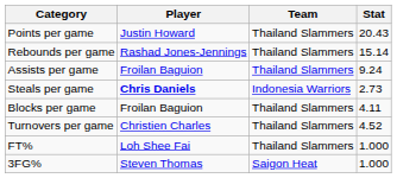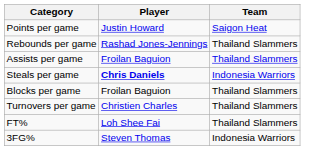 <table class=wikitable>
 <tr>
 <th>Category</th>
 <th>Player</th>
 <th>Team</th>
-<th>Stat</th>
 </tr>
 <tr>
 <td>Points per game</td>
 <td><a href='#'>Justin Howard</a></td>
-<td>Thailand Slammers</td>
-<td>20.43</td>
+<td><a href='#'>Saigon Heat</a></td>
 </tr>
 <tr>
 <td>Rebounds per game</td>
 <td><a href='#'>Rashad Jones-Jennings</a></td>
 <td>Thailand Slammers</td>
-<td>15.14</td>
 </tr>
 <tr>
 <td>Assists per game</td>
 <td><a href='#'>Froilan Baguion</a></td>
 <td><a href='#'>Thailand Slammers</a></td>
-<td>9.24</td>
 </tr>
 <tr>
 <td>Steals per game</td>
 <td><strong><a href='#'>Chris Daniels</a></strong></td>
 <td><a href='#'>Indonesia Warriors</a></td>
-<td>2.73</td>
 </tr>
 <tr>
 <td>Blocks per game</td>
 <td>Froilan Baguion</td>
 <td>Thailand Slammers</td>
-<td>4.11</td>
 </tr>
 <tr>
 <td>Turnovers per game</td>
 <td><a href='#'>Christien Charles</a></td>
 <td>Thailand Slammers</td>
-<td>4.52</td>
 </tr>
 <tr>
 <td>FT%</td>
 <td><a href='#'>Loh Shee Fai</a></td>
 <td>Thailand Slammers</td>
-<td>1.000</td>
 </tr>
 <tr>
 <td>3FG%</td>
 <td><a href='#'>Steven Thomas</a></td>
-<td><a href='#'>Saigon Heat</a></td>
-<td>1.000</td>
+<td>Indonesia Warriors</td>
 </tr>
 </table>
